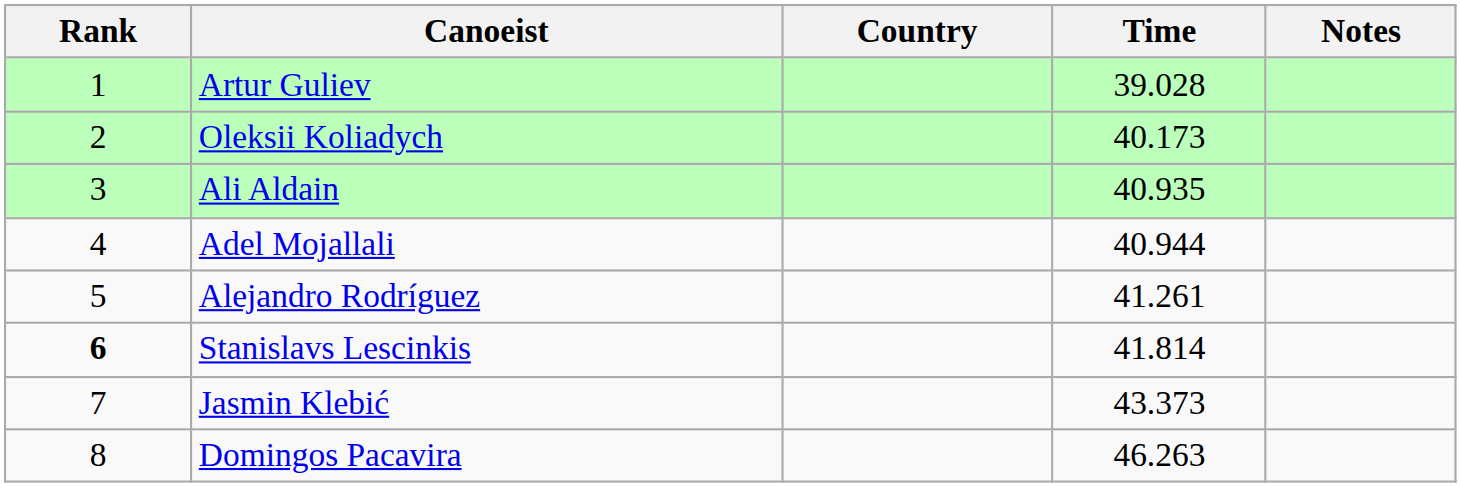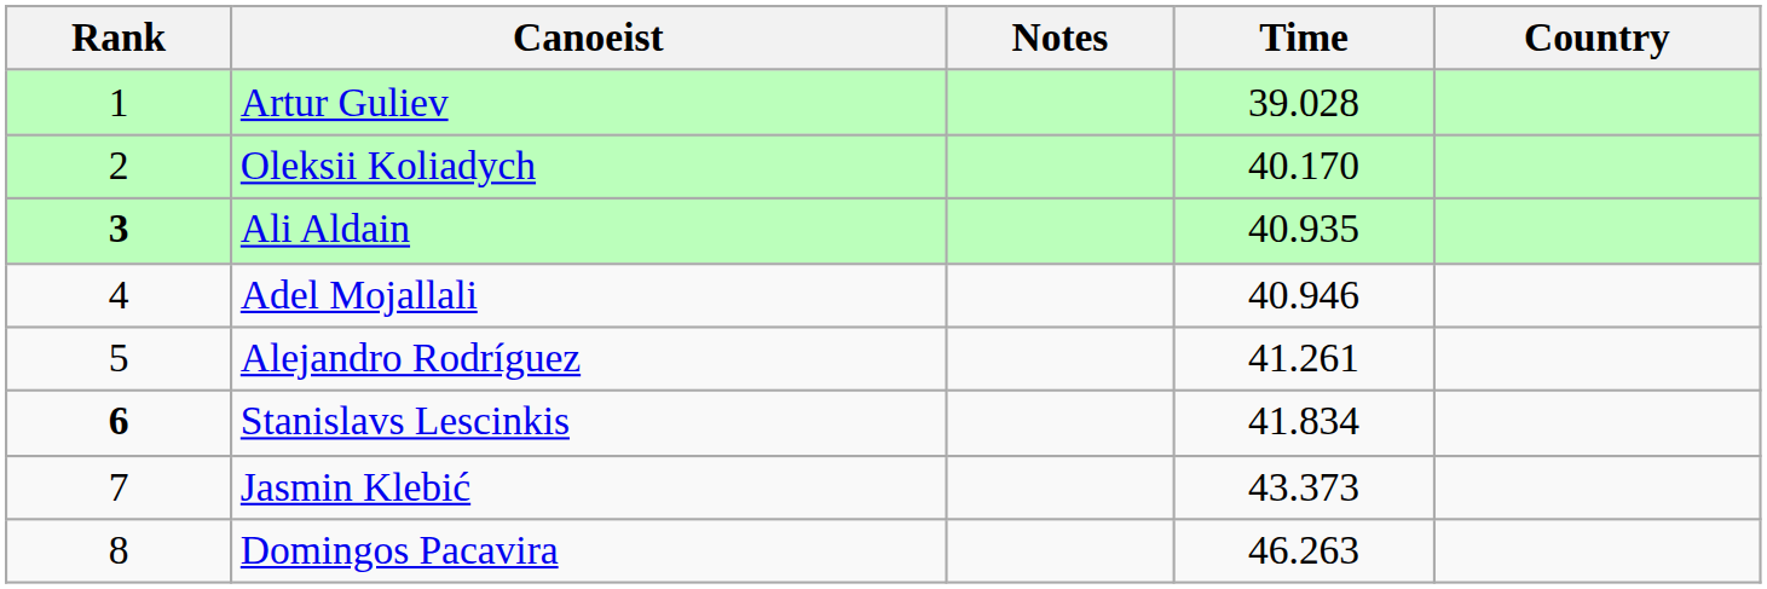 <table class="wikitable" style="text-align:center;width: 55%">
 <tr>
 <th>Rank</th>
 <th>Canoeist</th>
+<th>Notes</th>
+<th>Time</th>
 <th>Country</th>
-<th>Time</th>
-<th>Notes</th>
 </tr>
 <tr bgcolor=bbffbb>
 <td>1</td>
 <td align="left"><a href='#'>Artur Guliev</a></td>
+<td></td>
+<td>39.028</td>
 <td align="left"></td>
-<td>39.028</td>
-<td></td>
 </tr>
 <tr bgcolor=bbffbb>
 <td>2</td>
 <td align="left"><a href='#'>Oleksii Koliadych</a></td>
+<td></td>
+<td>40.170</td>
 <td align="left"></td>
-<td>40.173</td>
-<td></td>
 </tr>
 <tr bgcolor=bbffbb>
-<td>3</td>
+<td><strong>3</strong></td>
 <td align="left"><a href='#'>Ali Aldain</a></td>
+<td></td>
+<td>40.935</td>
 <td align="left"></td>
-<td>40.935</td>
-<td></td>
 </tr>
 <tr>
 <td>4</td>
 <td align="left"><a href='#'>Adel Mojallali</a></td>
+<td></td>
+<td>40.946</td>
 <td align="left"></td>
-<td>40.944</td>
-<td></td>
 </tr>
 <tr>
 <td>5</td>
 <td align="left"><a href='#'>Alejandro Rodríguez</a></td>
+<td></td>
+<td>41.261</td>
 <td align="left"></td>
-<td>41.261</td>
-<td></td>
 </tr>
 <tr>
 <td><strong>6</strong></td>
 <td align="left"><a href='#'>Stanislavs Lescinkis</a></td>
+<td></td>
+<td>41.834</td>
 <td align="left"></td>
-<td>41.814</td>
-<td></td>
 </tr>
 <tr>
 <td>7</td>
 <td align="left"><a href='#'>Jasmin Klebić</a></td>
+<td></td>
+<td>43.373</td>
 <td align="left"></td>
-<td>43.373</td>
-<td></td>
 </tr>
 <tr>
 <td>8</td>
 <td align="left"><a href='#'>Domingos Pacavira</a></td>
+<td></td>
+<td>46.263</td>
 <td align="left"></td>
-<td>46.263</td>
-<td></td>
 </tr>
 </table>
